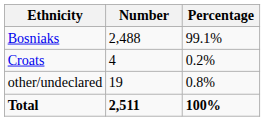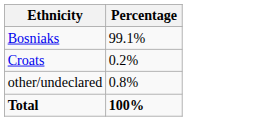 <table class="wikitable">
 <tr>
 <th width="100px">Ethnicity</th>
-<th width="80px">Number</th>
 <th width="80px">Percentage</th>
 </tr>
 <tr>
 <td><a href='#'>Bosniaks</a></td>
-<td>2,488</td>
 <td>99.1%</td>
 </tr>
 <tr>
 <td><a href='#'>Croats</a></td>
-<td>4</td>
 <td>0.2%</td>
 </tr>
 <tr>
 <td>other/undeclared</td>
-<td>19</td>
 <td>0.8%</td>
 </tr>
 <tr>
 <td><strong>Total</strong></td>
-<td><strong>2,511</strong></td>
 <td><strong>100%</strong></td>
 </tr>
 </table>
